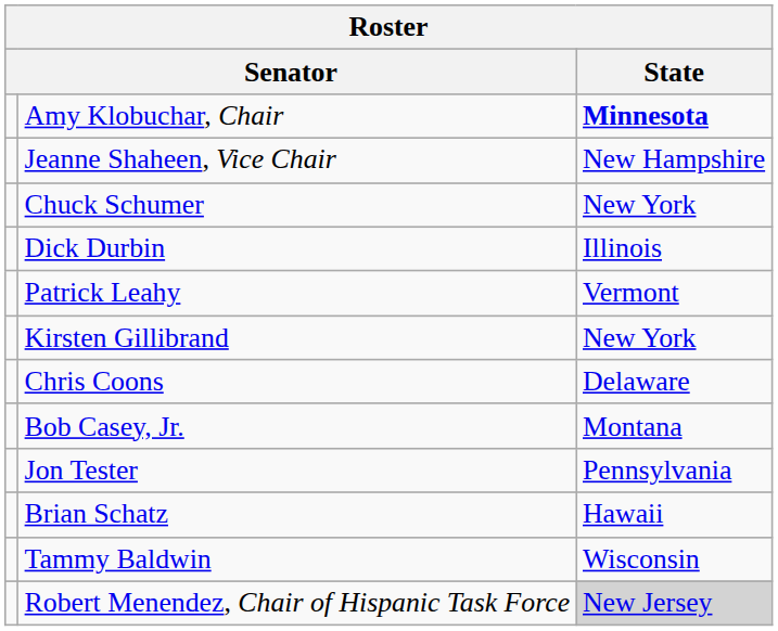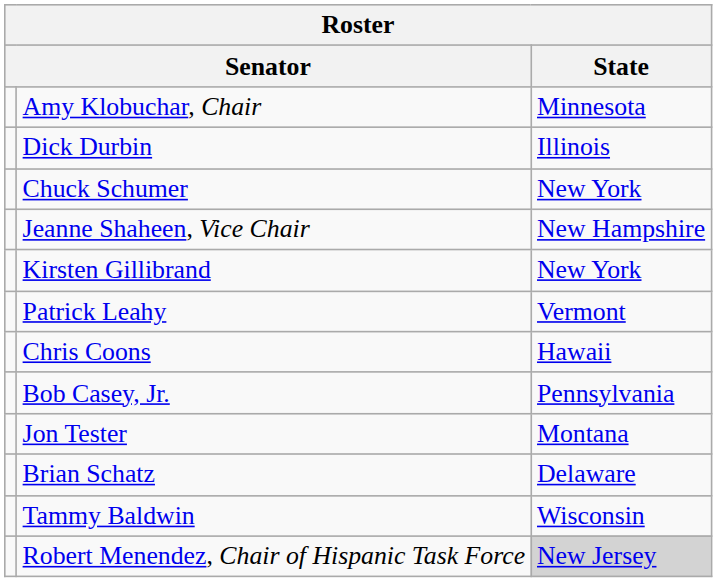 <table class="wikitable">
 <tr>
 <th colspan="3">Roster</th>
 </tr>
 <tr>
 <th colspan="2">Senator</th>
 <th>State</th>
 </tr>
 <tr>
 <td></td>
 <td><a href='#'>Amy Klobuchar</a>, <em>Chair</em></td>
-<td><strong><a href='#'>Minnesota</a></strong></td>
+<td><a href='#'>Minnesota</a></td>
+</tr>
+<tr>
+<td></td>
+<td><a href='#'>Dick Durbin</a></td>
+<td><a href='#'>Illinois</a></td>
+</tr>
+<tr>
+<td></td>
+<td><a href='#'>Chuck Schumer</a></td>
+<td><a href='#'>New York</a></td>
 </tr>
 <tr>
 <td></td>
 <td><a href='#'>Jeanne Shaheen</a>, <em>Vice Chair</em></td>
 <td><a href='#'>New Hampshire</a></td>
 </tr>
 <tr>
 <td></td>
-<td><a href='#'>Chuck Schumer</a></td>
+<td><a href='#'>Kirsten Gillibrand</a></td>
 <td><a href='#'>New York</a></td>
-</tr>
-<tr>
-<td></td>
-<td><a href='#'>Dick Durbin</a></td>
-<td><a href='#'>Illinois</a></td>
 </tr>
 <tr>
 <td></td>
 <td><a href='#'>Patrick Leahy</a></td>
 <td><a href='#'>Vermont</a></td>
 </tr>
 <tr>
 <td></td>
-<td><a href='#'>Kirsten Gillibrand</a></td>
-<td><a href='#'>New York</a></td>
-</tr>
-<tr>
-<td></td>
 <td><a href='#'>Chris Coons</a></td>
-<td><a href='#'>Delaware</a></td>
+<td><a href='#'>Hawaii</a></td>
 </tr>
 <tr>
 <td></td>
 <td><a href='#'>Bob Casey, Jr.</a></td>
+<td><a href='#'>Pennsylvania</a></td>
+</tr>
+<tr>
+<td></td>
+<td><a href='#'>Jon Tester</a></td>
 <td><a href='#'>Montana</a></td>
 </tr>
 <tr>
 <td></td>
-<td><a href='#'>Jon Tester</a></td>
-<td><a href='#'>Pennsylvania</a></td>
-</tr>
-<tr>
-<td></td>
 <td><a href='#'>Brian Schatz</a></td>
-<td><a href='#'>Hawaii</a></td>
+<td><a href='#'>Delaware</a></td>
 </tr>
 <tr>
 <td></td>
 <td><a href='#'>Tammy Baldwin</a></td>
 <td><a href='#'>Wisconsin</a></td>
 </tr>
 <tr>
 <td></td>
 <td><a href='#'>Robert Menendez</a>, <em>Chair of Hispanic Task Force</em></td>
 <td style="background: lightgrey;"><a href='#'>New Jersey</a></td>
 </tr>
 </table>
